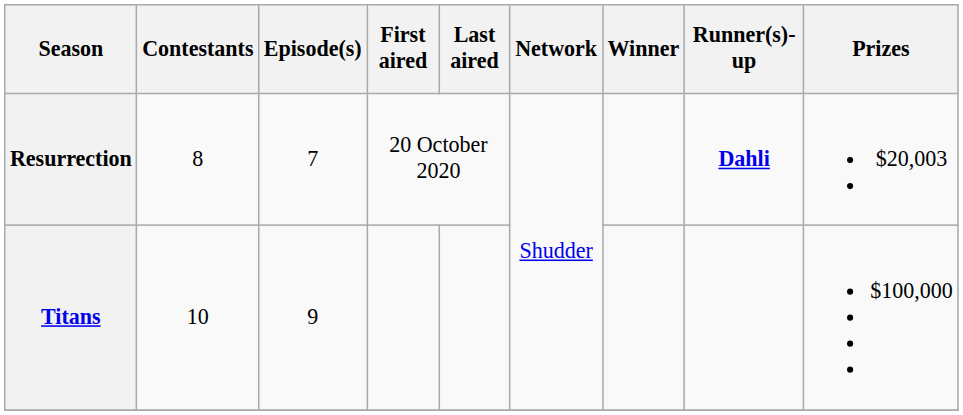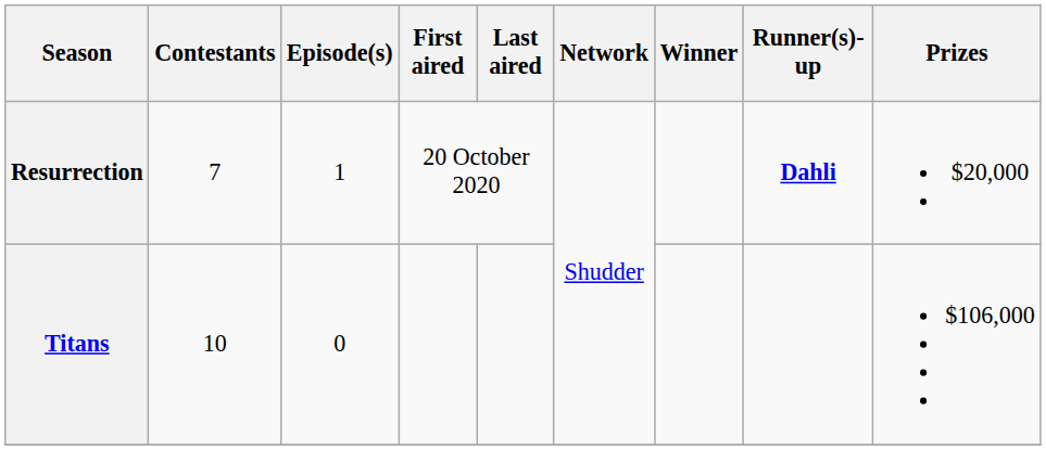 <table class="wikitable" style="font-size:90%; width:100%; text-align:center">
 <tr style="height: 4em;">
 <th style="width:2em;">Season</th>
 <th>Contestants</th>
 <th>Episode(s)</th>
 <th>First aired</th>
 <th>Last aired</th>
 <th>Network</th>
 <th>Winner</th>
 <th>Runner(s)-up</th>
 <th>Prizes</th>
 </tr>
 <tr>
 <th><strong>Resurrection</strong></th>
-<td>8</td>
 <td>7</td>
+<td>1</td>
 <td colspan="2">20 October 2020</td>
 <td rowspan="2"><a href='#'>Shudder</a></td>
 <td></td>
 <td><strong><a href='#'>Dahli</a></strong></td>
-<td rowspan="1"><br><ul><li>$20,003</li><li></li></ul></td>
+<td rowspan="1"><br><ul><li>$20,000</li><li></li></ul></td>
 </tr>
 <tr>
 <th><strong><a href='#'>Titans</a></strong></th>
 <td>10</td>
-<td>9</td>
+<td>0</td>
 <td></td>
 <td></td>
 <td></td>
 <td><br></td>
-<td rowspan="1"><br><ul><li>$100,000</li><li></li><li></li><li></li></ul></td>
+<td rowspan="1"><br><ul><li>$106,000</li><li></li><li></li><li></li></ul></td>
 </tr>
 <tr>
 </tr>
 </table>
